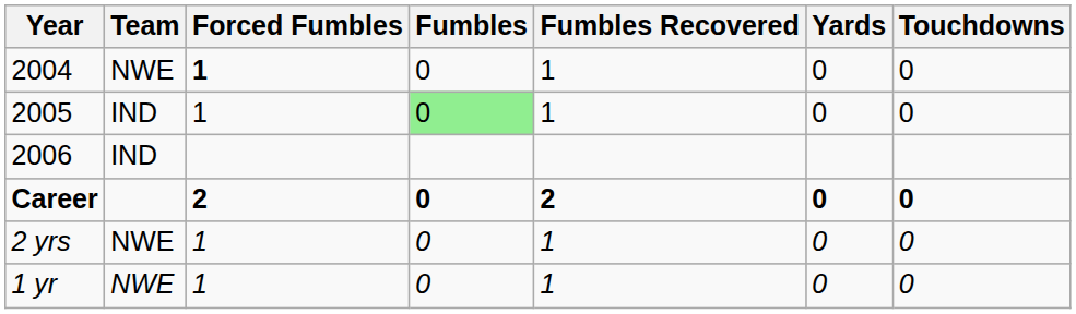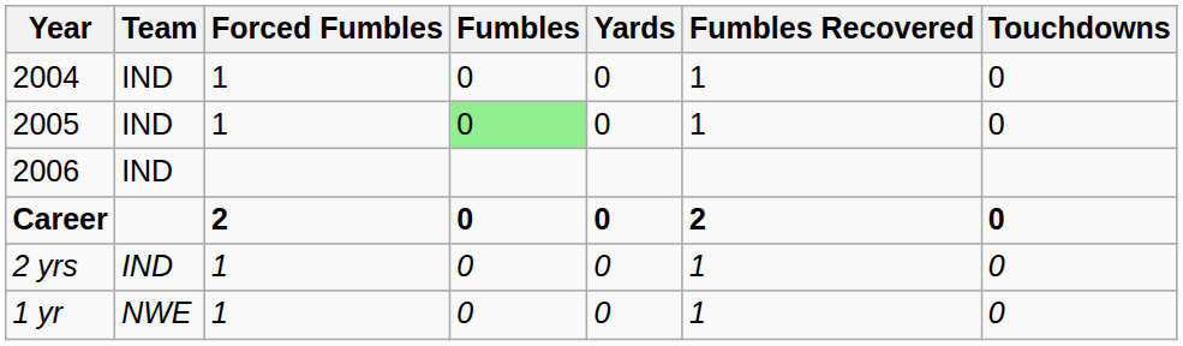 <table class="wikitable">
 <tr>
 <th>Year</th>
 <th>Team</th>
 <th>Forced Fumbles</th>
 <th>Fumbles</th>
+<th>Yards</th>
 <th>Fumbles Recovered</th>
-<th>Yards</th>
 <th>Touchdowns</th>
 </tr>
 <tr>
 <td>2004</td>
-<td>NWE</td>
-<td><strong>1</strong></td>
+<td>IND</td>
+<td>1</td>
+<td>0</td>
 <td>0</td>
 <td>1</td>
-<td>0</td>
 <td>0</td>
 </tr>
 <tr>
 <td>2005</td>
 <td>IND</td>
 <td>1</td>
 <td style="background: lightgreen;">0</td>
+<td>0</td>
 <td>1</td>
-<td>0</td>
 <td>0</td>
 </tr>
 <tr>
 <td>2006</td>
 <td>IND</td>
 <td></td>
 <td></td>
 <td></td>
 <td></td>
 <td></td>
 </tr>
 <tr>
 <td><strong>Career</strong></td>
 <td></td>
 <td><strong>2</strong></td>
 <td><strong>0</strong></td>
+<td><strong>0</strong></td>
 <td><strong>2</strong></td>
-<td><strong>0</strong></td>
 <td><strong>0</strong></td>
 </tr>
 <tr>
 <td><em>2 yrs</em></td>
-<td>NWE</td>
+<td><em>IND</em></td>
 <td><em>1</em></td>
 <td><em>0</em></td>
+<td><em>0</em></td>
 <td><em>1</em></td>
-<td><em>0</em></td>
 <td><em>0</em></td>
 </tr>
 <tr>
 <td><em>1 yr</em></td>
 <td><em>NWE</em></td>
 <td><em>1</em></td>
 <td><em>0</em></td>
+<td><em>0</em></td>
 <td><em>1</em></td>
-<td><em>0</em></td>
 <td><em>0</em></td>
 </tr>
 </table>
